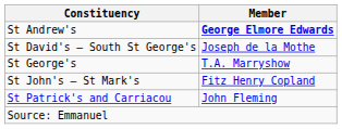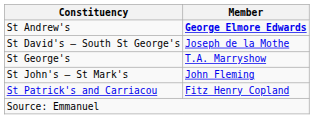 <table class=wikitable>
 <tr>
 <th>Constituency</th>
 <th>Member</th>
 </tr>
 <tr>
 <td>St Andrew's</td>
 <td><strong><a href='#'>George Elmore Edwards</a></strong></td>
 </tr>
 <tr>
 <td>St David's – South St George's</td>
 <td><a href='#'>Joseph de la Mothe</a></td>
 </tr>
 <tr>
 <td>St George's</td>
 <td><a href='#'>T.A. Marryshow</a></td>
 </tr>
 <tr>
 <td>St John's – St Mark's</td>
-<td><a href='#'>Fitz Henry Copland</a></td>
+<td><a href='#'>John Fleming</a></td>
 </tr>
 <tr>
 <td><a href='#'>St Patrick's and Carriacou</a></td>
-<td><a href='#'>John Fleming</a></td>
+<td><a href='#'>Fitz Henry Copland</a></td>
 </tr>
 <tr>
 <td colspan=2>Source: Emmanuel</td>
 </tr>
 </table>
